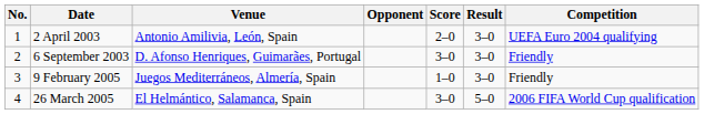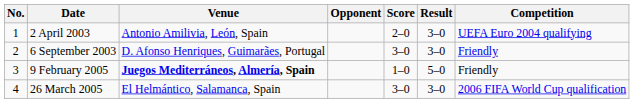 <table class="wikitable sortable">
 <tr>
 <th scope="col">No.</th>
 <th scope="col">Date</th>
 <th scope="col">Venue</th>
 <th scope="col">Opponent</th>
 <th scope="col">Score</th>
 <th scope="col">Result</th>
 <th scope="col">Competition</th>
 </tr>
 <tr>
 <td align="center">1</td>
 <td>2 April 2003</td>
 <td><a href='#'>Antonio Amilivia</a>, <a href='#'>León</a>, Spain</td>
 <td></td>
 <td align="center">2–0</td>
 <td align="center">3–0</td>
 <td><a href='#'>UEFA Euro 2004 qualifying</a></td>
 </tr>
 <tr>
 <td align="center">2</td>
 <td>6 September 2003</td>
 <td><a href='#'>D. Afonso Henriques</a>, <a href='#'>Guimarães</a>, Portugal</td>
 <td></td>
 <td align="center">3–0</td>
 <td align="center">3–0</td>
 <td><a href='#'>Friendly</a></td>
 </tr>
 <tr>
 <td align="center">3</td>
 <td>9 February 2005</td>
-<td><a href='#'>Juegos Mediterráneos</a>, <a href='#'>Almería</a>, Spain</td>
+<td><strong><a href='#'>Juegos Mediterráneos</a>, <a href='#'>Almería</a>, Spain</strong></td>
 <td></td>
 <td align="center">1–0</td>
-<td align="center">3–0</td>
+<td align="center">5–0</td>
 <td>Friendly</td>
 </tr>
 <tr>
 <td align="center">4</td>
 <td>26 March 2005</td>
 <td><a href='#'>El Helmántico</a>, <a href='#'>Salamanca</a>, Spain</td>
 <td></td>
 <td align="center">3–0</td>
-<td align="center">5–0</td>
+<td align="center">3–0</td>
 <td><a href='#'>2006 FIFA World Cup qualification</a></td>
 </tr>
 </table>
